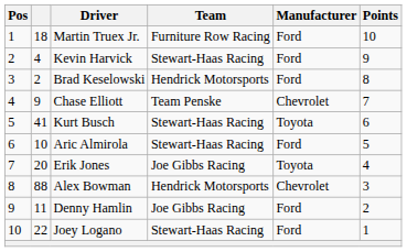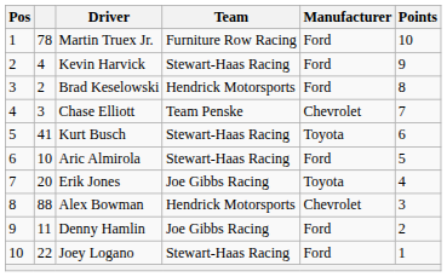 <table class="wikitable" style="font-size:98%">
 <tr>
 <th>Pos</th>
 <th></th>
 <th>Driver</th>
 <th>Team</th>
 <th>Manufacturer</th>
 <th>Points</th>
 </tr>
 <tr>
 <td>1</td>
-<td>18</td>
+<td>78</td>
 <td>Martin Truex Jr.</td>
 <td>Furniture Row Racing</td>
 <td>Ford</td>
 <td>10</td>
 </tr>
 <tr>
 <td>2</td>
 <td>4</td>
 <td>Kevin Harvick</td>
 <td>Stewart-Haas Racing</td>
 <td>Ford</td>
 <td>9</td>
 </tr>
 <tr>
 <td>3</td>
 <td>2</td>
 <td>Brad Keselowski</td>
 <td>Hendrick Motorsports</td>
 <td>Ford</td>
 <td>8</td>
 </tr>
 <tr>
 <td>4</td>
-<td>9</td>
+<td>3</td>
 <td>Chase Elliott</td>
 <td>Team Penske</td>
 <td>Chevrolet</td>
 <td>7</td>
 </tr>
 <tr>
 <td>5</td>
 <td>41</td>
 <td>Kurt Busch</td>
 <td>Stewart-Haas Racing</td>
 <td>Toyota</td>
 <td>6</td>
 </tr>
 <tr>
 <td>6</td>
 <td>10</td>
 <td>Aric Almirola</td>
 <td>Stewart-Haas Racing</td>
 <td>Ford</td>
 <td>5</td>
 </tr>
 <tr>
 <td>7</td>
 <td>20</td>
 <td>Erik Jones</td>
 <td>Joe Gibbs Racing</td>
 <td>Toyota</td>
 <td>4</td>
 </tr>
 <tr>
 <td>8</td>
 <td>88</td>
 <td>Alex Bowman</td>
 <td>Hendrick Motorsports</td>
 <td>Chevrolet</td>
 <td>3</td>
 </tr>
 <tr>
 <td>9</td>
 <td>11</td>
 <td>Denny Hamlin</td>
 <td>Joe Gibbs Racing</td>
 <td>Ford</td>
 <td>2</td>
 </tr>
 <tr>
 <td>10</td>
 <td>22</td>
 <td>Joey Logano</td>
 <td>Stewart-Haas Racing</td>
 <td>Ford</td>
 <td>1</td>
 </tr>
 <tr>
 <th colspan="6"></th>
 </tr>
 </table>
